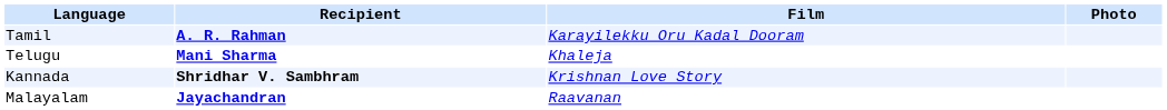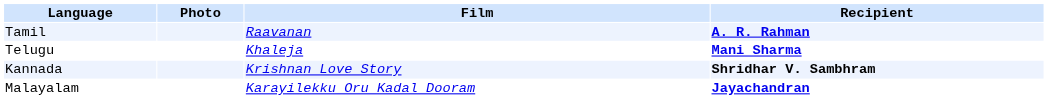 <table cellspacing="1" cellpadding="1" border="0" style="width:50%;">
 <tr style="background:#d1e4fd;">
 <th>Language</th>
+<th>Photo</th>
+<th>Film</th>
 <th>Recipient</th>
-<th>Film</th>
-<th>Photo</th>
 </tr>
 <tr style="background:#edf3fe;">
 <td>Tamil</td>
+<td></td>
+<td><em><a href='#'>Raavanan</a></em></td>
 <td><strong><a href='#'>A. R. Rahman</a></strong></td>
-<td><em><a href='#'>Karayilekku Oru Kadal Dooram</a></em></td>
-<td></td>
 </tr>
 <tr>
 <td>Telugu</td>
+<td></td>
+<td><em><a href='#'>Khaleja</a></em></td>
 <td><strong><a href='#'>Mani Sharma</a></strong></td>
-<td><em><a href='#'>Khaleja</a></em></td>
-<td></td>
 </tr>
 <tr style="background:#edf3fe;">
 <td>Kannada</td>
+<td></td>
+<td><em><a href='#'>Krishnan Love Story</a></em></td>
 <td><strong>Shridhar V. Sambhram</strong></td>
-<td><em><a href='#'>Krishnan Love Story</a></em></td>
-<td></td>
 </tr>
 <tr>
 <td>Malayalam</td>
+<td></td>
+<td><em><a href='#'>Karayilekku Oru Kadal Dooram</a></em></td>
 <td><strong><a href='#'>Jayachandran</a></strong></td>
-<td><em><a href='#'>Raavanan</a></em></td>
-<td></td>
 </tr>
 </table>
